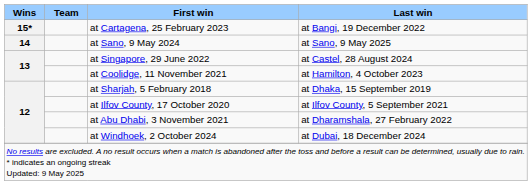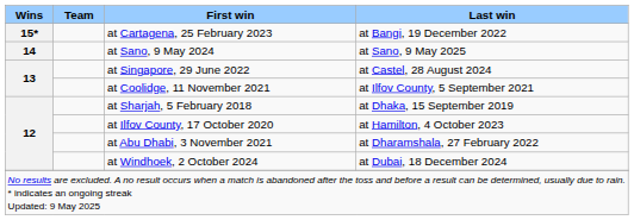 <table class="wikitable sortable defaultleft" style="font-size: 95%">
 <tr>
 <th scope="col" style="background-color:#9cf;">Wins</th>
 <th scope="col" style="background-color:#9cf;">Team</th>
 <th scope="col" style="background-color:#9cf;">First win</th>
 <th scope="col" style="background-color:#9cf;">Last win</th>
 </tr>
 <tr>
 <th scope="row">15*</th>
 <td></td>
 <td> at <a href='#'>Cartagena</a>, 25 February 2023</td>
 <td> at <a href='#'>Bangi</a>, 19 December 2022</td>
 </tr>
 <tr>
 <th scope="row">14</th>
 <td></td>
 <td> at <a href='#'>Sano</a>, 9 May 2024</td>
 <td> at <a href='#'>Sano</a>, 9 May 2025</td>
 </tr>
 <tr>
 <th scope="row" rowspan=2>13</th>
 <td></td>
 <td> at <a href='#'>Singapore</a>, 29 June 2022</td>
 <td> at <a href='#'>Castel</a>, 28 August 2024</td>
 </tr>
 <tr>
 <td></td>
 <td> at <a href='#'>Coolidge</a>, 11 November 2021</td>
-<td> at <a href='#'>Hamilton</a>, 4 October 2023</td>
+<td>  at <a href='#'>Ilfov County</a>, 5 September 2021</td>
 </tr>
 <tr>
 <th rowspan="4" scope="row">12</th>
 <td></td>
 <td> at <a href='#'>Sharjah</a>, 5 February 2018</td>
 <td> at <a href='#'>Dhaka</a>, 15 September 2019</td>
 </tr>
 <tr>
 <td></td>
 <td> at <a href='#'>Ilfov County</a>, 17 October 2020</td>
-<td>  at <a href='#'>Ilfov County</a>, 5 September 2021</td>
+<td> at <a href='#'>Hamilton</a>, 4 October 2023</td>
 </tr>
 <tr>
 <td></td>
 <td> at <a href='#'>Abu Dhabi</a>, 3 November 2021</td>
 <td> at <a href='#'>Dharamshala</a>, 27 February 2022</td>
 </tr>
 <tr>
 <td></td>
 <td> at <a href='#'>Windhoek</a>, 2 October 2024</td>
 <td> at <a href='#'>Dubai</a>, 18 December 2024</td>
 </tr>
 <tr>
 </tr>
 <tr class="sortbottom">
 <td scope="row" colspan=4 style="text-align:left;"><small><em><a href='#'>No results</a> are excluded. A no result occurs when a match is abandoned after the toss and before a result can be determined, usually due to rain.</em></small><br><small>* indicates an ongoing streak</small><br><small>Updated: 9 May 2025</small></td>
 </tr>
 </table>
